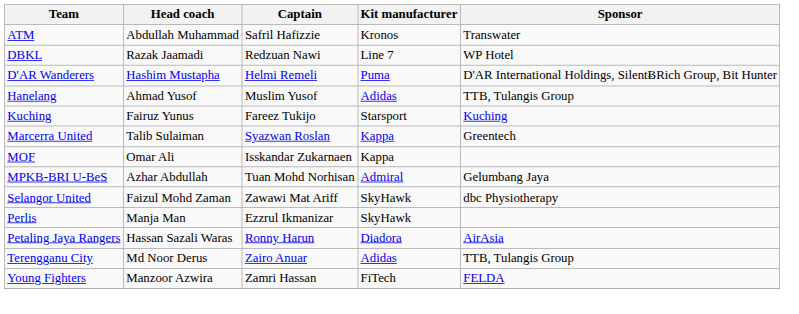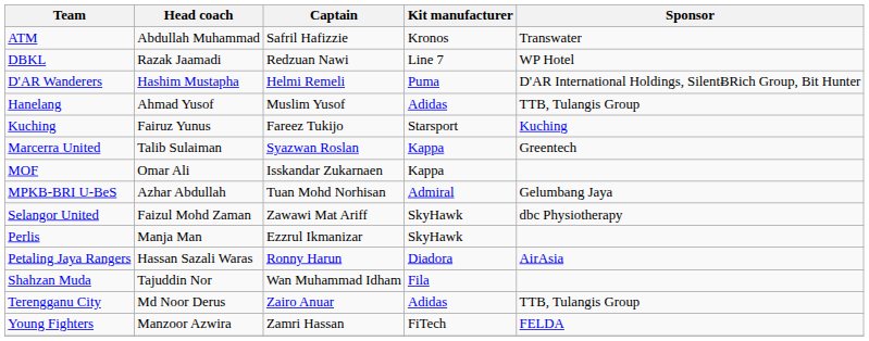 <table class="wikitable sortable" style="text-align: left;">
 <tr>
 <th>Team</th>
 <th>Head coach</th>
 <th>Captain</th>
 <th>Kit manufacturer</th>
 <th>Sponsor</th>
 </tr>
 <tr>
 <td><a href='#'>ATM</a></td>
 <td> Abdullah Muhammad</td>
 <td> Safril Hafizzie</td>
 <td>Kronos</td>
 <td>Transwater</td>
 </tr>
 <tr>
 <td><a href='#'>DBKL</a></td>
 <td> Razak Jaamadi</td>
 <td> Redzuan Nawi</td>
 <td>Line 7</td>
 <td>WP Hotel</td>
 </tr>
 <tr>
 <td><a href='#'>D'AR Wanderers</a></td>
 <td> <a href='#'>Hashim Mustapha</a></td>
 <td> <a href='#'>Helmi Remeli</a></td>
 <td><a href='#'>Puma</a></td>
 <td>D'AR International Holdings, SilentɃRich Group, Bit Hunter</td>
 </tr>
 <tr>
 <td><a href='#'>Hanelang</a></td>
 <td> Ahmad Yusof</td>
 <td> Muslim Yusof</td>
 <td><a href='#'>Adidas</a></td>
 <td>TTB, Tulangis Group</td>
 </tr>
 <tr>
 <td><a href='#'>Kuching</a></td>
 <td> Fairuz Yunus</td>
 <td> Fareez Tukijo</td>
 <td>Starsport</td>
 <td><a href='#'>Kuching</a></td>
 </tr>
 <tr>
 <td><a href='#'>Marcerra United</a></td>
 <td> Talib Sulaiman</td>
 <td> <a href='#'>Syazwan Roslan</a></td>
 <td><a href='#'>Kappa</a></td>
 <td>Greentech</td>
 </tr>
 <tr>
 <td><a href='#'>MOF</a></td>
 <td> Omar Ali</td>
 <td> Isskandar Zukarnaen</td>
 <td>Kappa</td>
 <td></td>
 </tr>
 <tr>
 <td><a href='#'>MPKB-BRI U-BeS</a></td>
 <td> Azhar Abdullah</td>
 <td> Tuan Mohd Norhisan</td>
 <td><a href='#'>Admiral</a></td>
 <td>Gelumbang Jaya</td>
 </tr>
 <tr>
 <td><a href='#'>Selangor United</a></td>
 <td> Faizul Mohd Zaman </td>
 <td> Zawawi Mat Ariff</td>
 <td>SkyHawk</td>
 <td>dbc Physiotherapy</td>
 </tr>
 <tr>
 <td><a href='#'>Perlis</a></td>
 <td> Manja Man</td>
 <td> Ezzrul Ikmanizar</td>
 <td>SkyHawk</td>
 <td></td>
 </tr>
 <tr>
 <td><a href='#'>Petaling Jaya Rangers</a></td>
 <td> Hassan Sazali Waras</td>
 <td> <a href='#'>Ronny Harun</a></td>
 <td><a href='#'>Diadora</a></td>
 <td><a href='#'>AirAsia</a></td>
 </tr>
 <tr>
+<td><a href='#'>Shahzan Muda</a></td>
+<td> Tajuddin Nor</td>
+<td> Wan Muhammad Idham</td>
+<td><a href='#'>Fila</a></td>
+<td></td>
+</tr>
+<tr>
 <td><a href='#'>Terengganu City</a></td>
 <td> Md Noor Derus</td>
 <td> <a href='#'>Zairo Anuar</a></td>
 <td><a href='#'>Adidas</a></td>
 <td>TTB, Tulangis Group</td>
 </tr>
 <tr>
 <td><a href='#'>Young Fighters</a></td>
 <td> Manzoor Azwira</td>
 <td> Zamri Hassan</td>
 <td>FiTech</td>
 <td><a href='#'>FELDA</a></td>
 </tr>
 <tr>
 </tr>
 </table>
